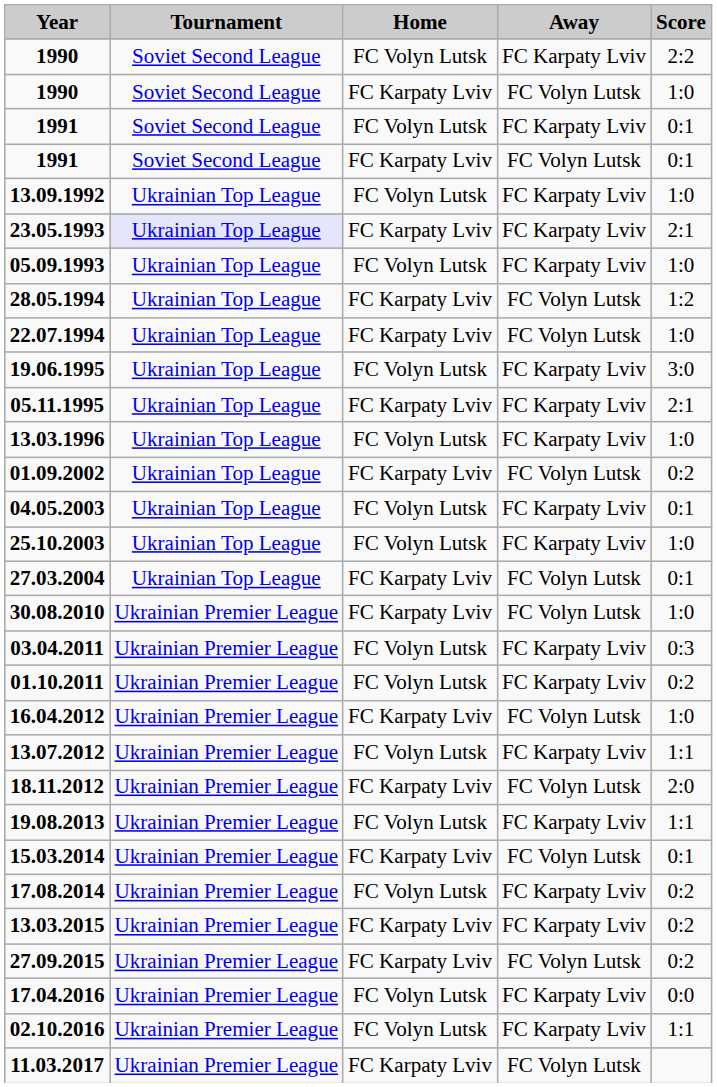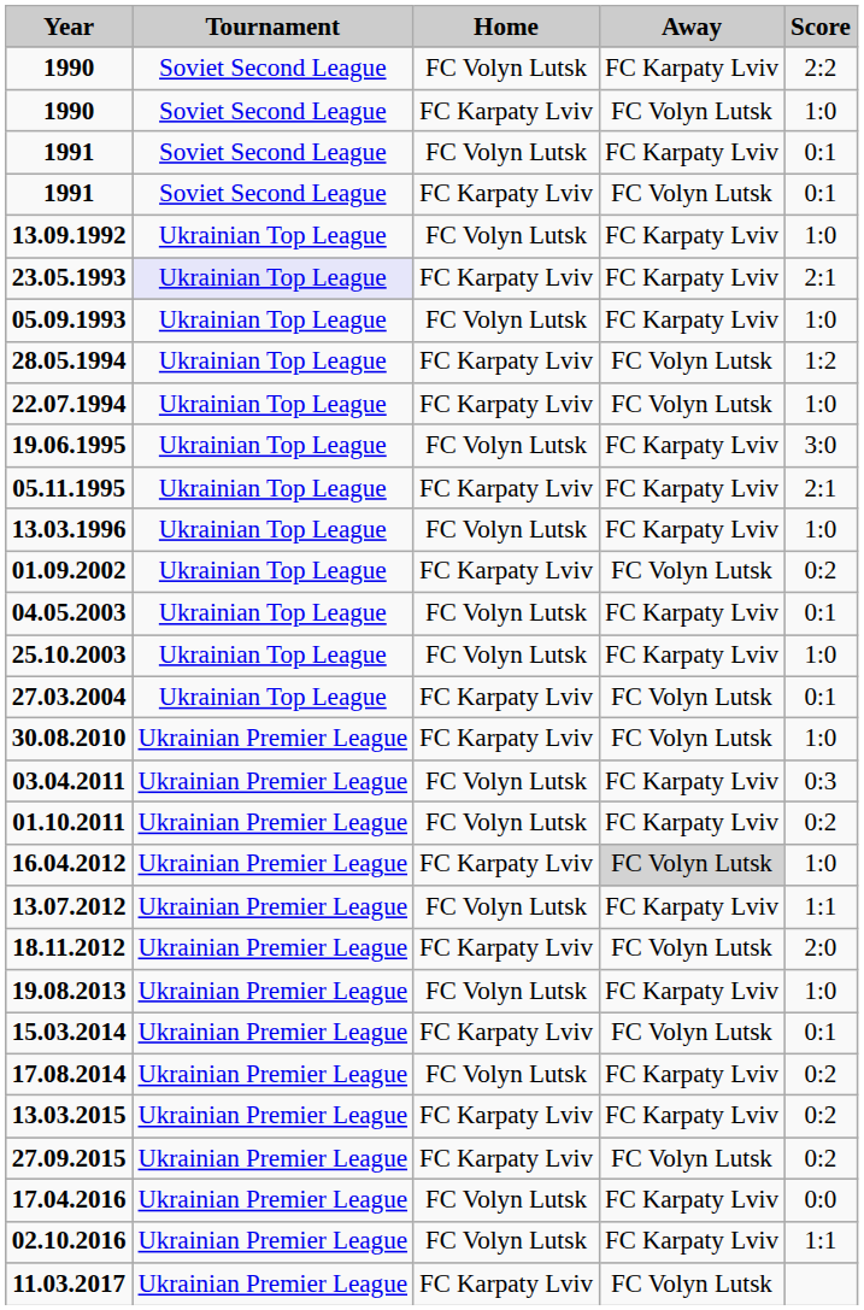 <table class="wikitable" style="font-size:85%;">
 <tr align=center bgcolor="#CCCCCC">
 <td><strong>Year</strong></td>
 <td><strong>Tournament</strong></td>
 <td><strong>Home</strong></td>
 <td><strong>Away</strong></td>
 <td><strong>Score</strong></td>
 </tr>
 <tr align=center>
 <td><strong>1990</strong></td>
 <td><a href='#'>Soviet Second League</a></td>
 <td>FC Volyn Lutsk</td>
 <td>FC Karpaty Lviv</td>
 <td>2:2</td>
 </tr>
 <tr align=center>
 <td><strong>1990</strong></td>
 <td><a href='#'>Soviet Second League</a></td>
 <td>FC Karpaty Lviv</td>
 <td>FC Volyn Lutsk</td>
 <td>1:0</td>
 </tr>
 <tr align=center>
 <td><strong>1991</strong></td>
 <td><a href='#'>Soviet Second League</a></td>
 <td>FC Volyn Lutsk</td>
 <td>FC Karpaty Lviv</td>
 <td>0:1</td>
 </tr>
 <tr align=center>
 <td><strong>1991</strong></td>
 <td><a href='#'>Soviet Second League</a></td>
 <td>FC Karpaty Lviv</td>
 <td>FC Volyn Lutsk</td>
 <td>0:1</td>
 </tr>
 <tr align=center>
 <td><strong>13.09.1992</strong></td>
 <td><a href='#'>Ukrainian Top League</a></td>
 <td>FC Volyn Lutsk</td>
 <td>FC Karpaty Lviv</td>
 <td>1:0</td>
 </tr>
 <tr align=center>
 <td><strong>23.05.1993</strong></td>
 <td style="background: lavender;"><a href='#'>Ukrainian Top League</a></td>
 <td>FC Karpaty Lviv</td>
 <td>FC Karpaty Lviv</td>
 <td>2:1</td>
 </tr>
 <tr align=center>
 <td><strong>05.09.1993</strong></td>
 <td><a href='#'>Ukrainian Top League</a></td>
 <td>FC Volyn Lutsk</td>
 <td>FC Karpaty Lviv</td>
 <td>1:0</td>
 </tr>
 <tr align=center>
 <td><strong>28.05.1994</strong></td>
 <td><a href='#'>Ukrainian Top League</a></td>
 <td>FC Karpaty Lviv</td>
 <td>FC Volyn Lutsk</td>
 <td>1:2</td>
 </tr>
 <tr align=center>
 <td><strong>22.07.1994</strong></td>
 <td><a href='#'>Ukrainian Top League</a></td>
 <td>FC Karpaty Lviv</td>
 <td>FC Volyn Lutsk</td>
 <td>1:0</td>
 </tr>
 <tr align=center>
 <td><strong>19.06.1995</strong></td>
 <td><a href='#'>Ukrainian Top League</a></td>
 <td>FC Volyn Lutsk</td>
 <td>FC Karpaty Lviv</td>
 <td>3:0</td>
 </tr>
 <tr align=center>
 <td><strong>05.11.1995</strong></td>
 <td><a href='#'>Ukrainian Top League</a></td>
 <td>FC Karpaty Lviv</td>
 <td>FC Karpaty Lviv</td>
 <td>2:1</td>
 </tr>
 <tr align=center>
 <td><strong>13.03.1996</strong></td>
 <td><a href='#'>Ukrainian Top League</a></td>
 <td>FC Volyn Lutsk</td>
 <td>FC Karpaty Lviv</td>
 <td>1:0</td>
 </tr>
 <tr align=center>
 <td><strong>01.09.2002</strong></td>
 <td><a href='#'>Ukrainian Top League</a></td>
 <td>FC Karpaty Lviv</td>
 <td>FC Volyn Lutsk</td>
 <td>0:2</td>
 </tr>
 <tr align=center>
 <td><strong>04.05.2003</strong></td>
 <td><a href='#'>Ukrainian Top League</a></td>
 <td>FC Volyn Lutsk</td>
 <td>FC Karpaty Lviv</td>
 <td>0:1</td>
 </tr>
 <tr align=center>
 <td><strong>25.10.2003</strong></td>
 <td><a href='#'>Ukrainian Top League</a></td>
 <td>FC Volyn Lutsk</td>
 <td>FC Karpaty Lviv</td>
 <td>1:0</td>
 </tr>
 <tr align=center>
 <td><strong>27.03.2004</strong></td>
 <td><a href='#'>Ukrainian Top League</a></td>
 <td>FC Karpaty Lviv</td>
 <td>FC Volyn Lutsk</td>
 <td>0:1</td>
 </tr>
 <tr align=center>
 <td><strong>30.08.2010</strong></td>
 <td><a href='#'>Ukrainian Premier League</a></td>
 <td>FC Karpaty Lviv</td>
 <td>FC Volyn Lutsk</td>
 <td>1:0</td>
 </tr>
 <tr align=center>
 <td><strong>03.04.2011</strong></td>
 <td><a href='#'>Ukrainian Premier League</a></td>
 <td>FC Volyn Lutsk</td>
 <td>FC Karpaty Lviv</td>
 <td>0:3</td>
 </tr>
 <tr align=center>
 <td><strong>01.10.2011</strong></td>
 <td><a href='#'>Ukrainian Premier League</a></td>
 <td>FC Volyn Lutsk</td>
 <td>FC Karpaty Lviv</td>
 <td>0:2</td>
 </tr>
 <tr align=center>
 <td><strong>16.04.2012</strong></td>
 <td><a href='#'>Ukrainian Premier League</a></td>
 <td>FC Karpaty Lviv</td>
-<td>FC Volyn Lutsk</td>
+<td style="background: lightgrey;">FC Volyn Lutsk</td>
 <td>1:0</td>
 </tr>
 <tr align=center>
 <td><strong>13.07.2012</strong></td>
 <td><a href='#'>Ukrainian Premier League</a></td>
 <td>FC Volyn Lutsk</td>
 <td>FC Karpaty Lviv</td>
 <td>1:1</td>
 </tr>
 <tr align=center>
 <td><strong>18.11.2012</strong></td>
 <td><a href='#'>Ukrainian Premier League</a></td>
 <td>FC Karpaty Lviv</td>
 <td>FC Volyn Lutsk</td>
 <td>2:0</td>
 </tr>
 <tr align=center>
 <td><strong>19.08.2013</strong></td>
 <td><a href='#'>Ukrainian Premier League</a></td>
 <td>FC Volyn Lutsk</td>
 <td>FC Karpaty Lviv</td>
-<td>1:1</td>
+<td>1:0</td>
 </tr>
 <tr align=center>
 <td><strong>15.03.2014</strong></td>
 <td><a href='#'>Ukrainian Premier League</a></td>
 <td>FC Karpaty Lviv</td>
 <td>FC Volyn Lutsk</td>
 <td>0:1</td>
 </tr>
 <tr align=center>
 <td><strong>17.08.2014</strong></td>
 <td><a href='#'>Ukrainian Premier League</a></td>
 <td>FC Volyn Lutsk</td>
 <td>FC Karpaty Lviv</td>
 <td>0:2</td>
 </tr>
 <tr align=center>
 <td><strong>13.03.2015</strong></td>
 <td><a href='#'>Ukrainian Premier League</a></td>
 <td>FC Karpaty Lviv</td>
 <td>FC Karpaty Lviv</td>
 <td>0:2</td>
 </tr>
 <tr align=center>
 <td><strong>27.09.2015</strong></td>
 <td><a href='#'>Ukrainian Premier League</a></td>
 <td>FC Karpaty Lviv</td>
 <td>FC Volyn Lutsk</td>
 <td>0:2</td>
 </tr>
 <tr align=center>
 <td><strong>17.04.2016</strong></td>
 <td><a href='#'>Ukrainian Premier League</a></td>
 <td>FC Volyn Lutsk</td>
 <td>FC Karpaty Lviv</td>
 <td>0:0</td>
 </tr>
 <tr align=center>
 <td><strong>02.10.2016</strong></td>
 <td><a href='#'>Ukrainian Premier League</a></td>
 <td>FC Volyn Lutsk</td>
 <td>FC Karpaty Lviv</td>
 <td>1:1</td>
 </tr>
 <tr align=center>
 <td><strong>11.03.2017</strong></td>
 <td><a href='#'>Ukrainian Premier League</a></td>
 <td>FC Karpaty Lviv</td>
 <td>FC Volyn Lutsk</td>
 <td></td>
 </tr>
 </table>
